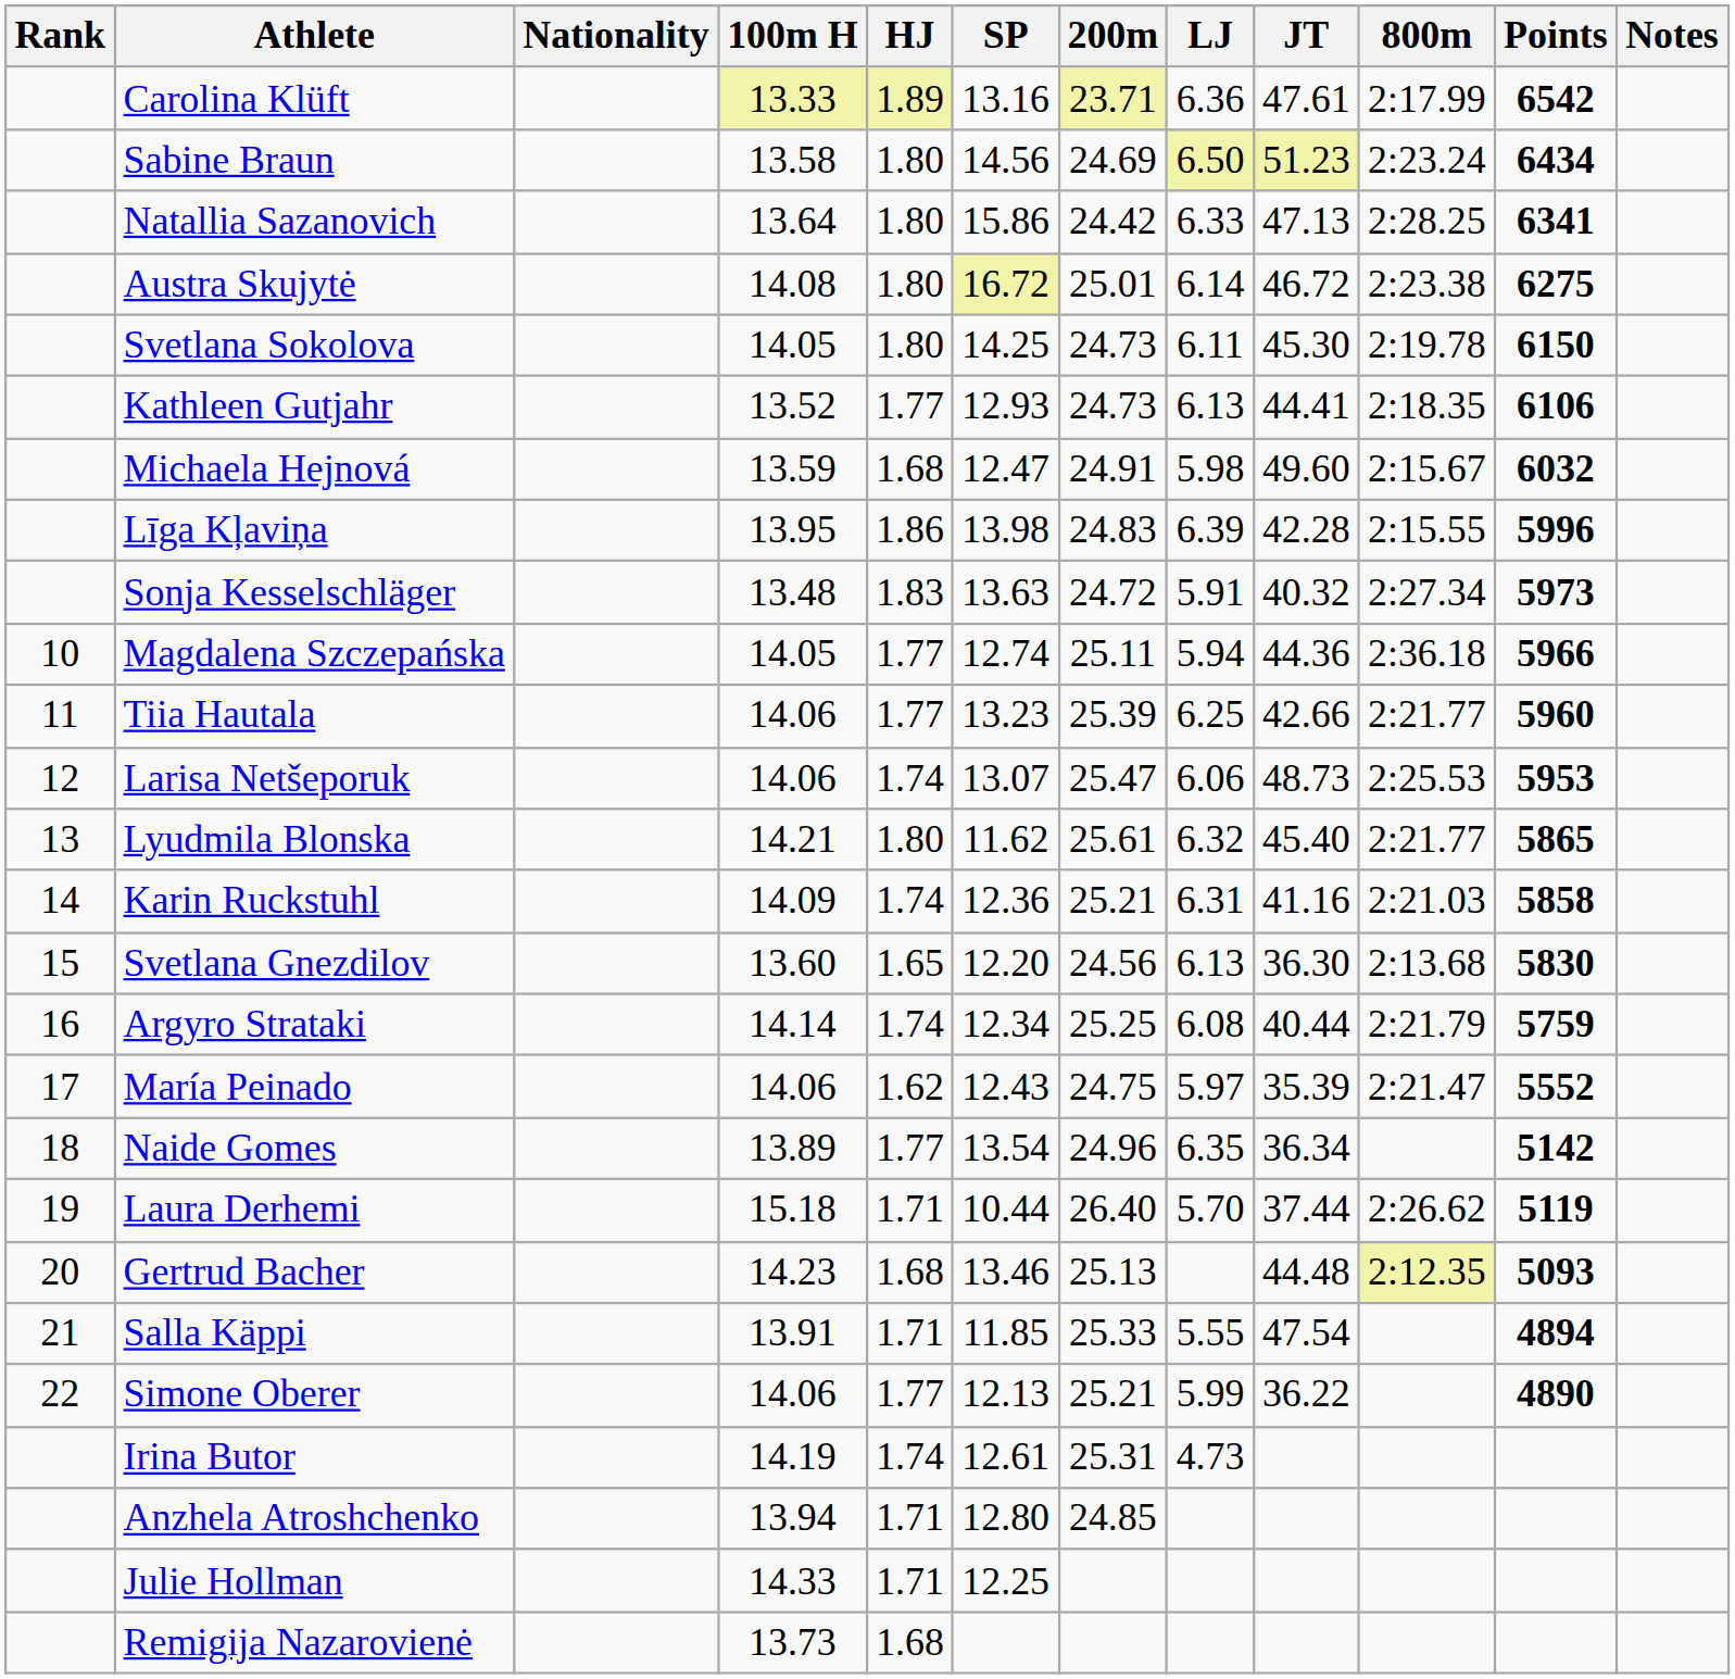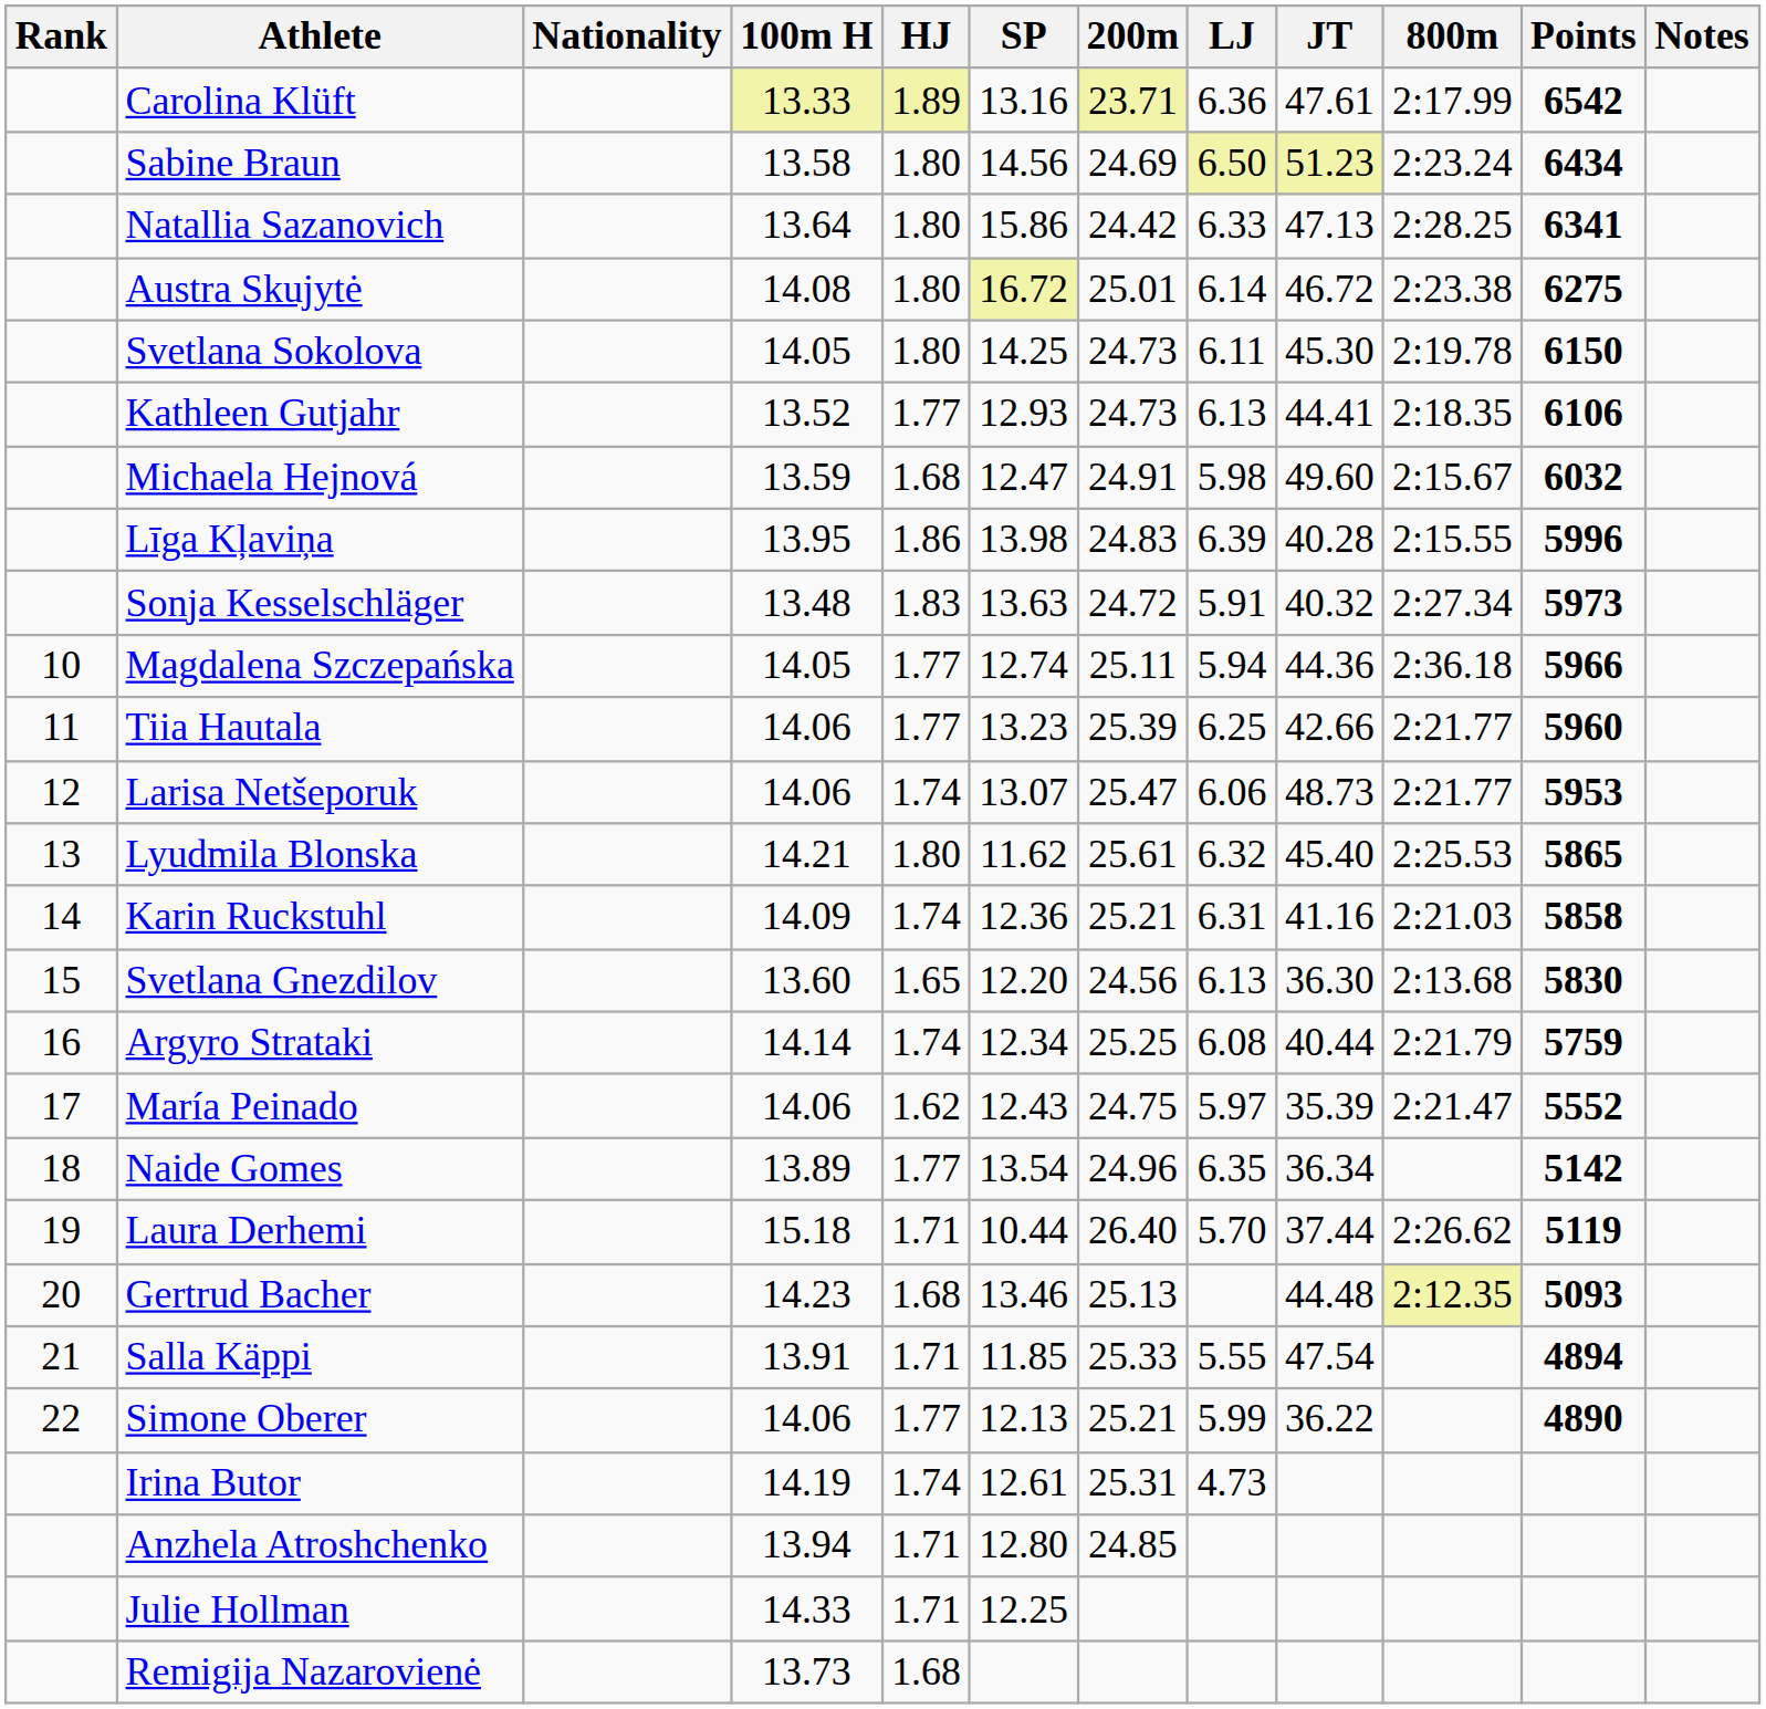 <table class="wikitable sortable" style=" text-align:center;">
 <tr>
 <th>Rank</th>
 <th>Athlete</th>
 <th>Nationality</th>
 <th>100m H</th>
 <th>HJ</th>
 <th>SP</th>
 <th>200m</th>
 <th>LJ</th>
 <th>JT</th>
 <th>800m</th>
 <th>Points</th>
 <th>Notes</th>
 </tr>
 <tr>
 <td></td>
 <td align=left><a href='#'>Carolina Klüft</a></td>
 <td align=left></td>
 <td bgcolor=#F2F5A9>13.33</td>
 <td bgcolor=#F2F5A9>1.89</td>
 <td>13.16</td>
 <td bgcolor=#F2F5A9>23.71</td>
 <td>6.36</td>
 <td>47.61</td>
 <td>2:17.99</td>
 <td><strong>6542</strong></td>
 <td></td>
 </tr>
 <tr>
 <td></td>
 <td align=left><a href='#'>Sabine Braun</a></td>
 <td align=left></td>
 <td>13.58</td>
 <td>1.80</td>
 <td>14.56</td>
 <td>24.69</td>
 <td bgcolor=#F2F5A9>6.50</td>
 <td bgcolor=#F2F5A9>51.23</td>
 <td>2:23.24</td>
 <td><strong>6434</strong></td>
 <td></td>
 </tr>
 <tr>
 <td></td>
 <td align=left><a href='#'>Natallia Sazanovich</a></td>
 <td align=left></td>
 <td>13.64</td>
 <td>1.80</td>
 <td>15.86</td>
 <td>24.42</td>
 <td>6.33</td>
 <td>47.13</td>
 <td>2:28.25</td>
 <td><strong>6341</strong></td>
 <td></td>
 </tr>
 <tr>
 <td></td>
 <td align=left><a href='#'>Austra Skujytė</a></td>
 <td align=left></td>
 <td>14.08</td>
 <td>1.80</td>
 <td bgcolor=#F2F5A9>16.72</td>
 <td>25.01</td>
 <td>6.14</td>
 <td>46.72</td>
 <td>2:23.38</td>
 <td><strong>6275</strong></td>
 <td></td>
 </tr>
 <tr>
 <td></td>
 <td align=left><a href='#'>Svetlana Sokolova</a></td>
 <td align=left></td>
 <td>14.05</td>
 <td>1.80</td>
 <td>14.25</td>
 <td>24.73</td>
 <td>6.11</td>
 <td>45.30</td>
 <td>2:19.78</td>
 <td><strong>6150</strong></td>
 <td></td>
 </tr>
 <tr>
 <td></td>
 <td align=left><a href='#'>Kathleen Gutjahr</a></td>
 <td align=left></td>
 <td>13.52</td>
 <td>1.77</td>
 <td>12.93</td>
 <td>24.73</td>
 <td>6.13</td>
 <td>44.41</td>
 <td>2:18.35</td>
 <td><strong>6106</strong></td>
 <td></td>
 </tr>
 <tr>
 <td></td>
 <td align=left><a href='#'>Michaela Hejnová</a></td>
 <td align=left></td>
 <td>13.59</td>
 <td>1.68</td>
 <td>12.47</td>
 <td>24.91</td>
 <td>5.98</td>
 <td>49.60</td>
 <td>2:15.67</td>
 <td><strong>6032</strong></td>
 <td></td>
 </tr>
 <tr>
 <td></td>
 <td align=left><a href='#'>Līga Kļaviņa</a></td>
 <td align=left></td>
 <td>13.95</td>
 <td>1.86</td>
 <td>13.98</td>
 <td>24.83</td>
 <td>6.39</td>
-<td>42.28</td>
+<td>40.28</td>
 <td>2:15.55</td>
 <td><strong>5996</strong></td>
 <td></td>
 </tr>
 <tr>
 <td></td>
 <td align=left><a href='#'>Sonja Kesselschläger</a></td>
 <td align=left></td>
 <td>13.48</td>
 <td>1.83</td>
 <td>13.63</td>
 <td>24.72</td>
 <td>5.91</td>
 <td>40.32</td>
 <td>2:27.34</td>
 <td><strong>5973</strong></td>
 <td></td>
 </tr>
 <tr>
 <td>10</td>
 <td align=left><a href='#'>Magdalena Szczepańska</a></td>
 <td align=left></td>
 <td>14.05</td>
 <td>1.77</td>
 <td>12.74</td>
 <td>25.11</td>
 <td>5.94</td>
 <td>44.36</td>
 <td>2:36.18</td>
 <td><strong>5966</strong></td>
 <td></td>
 </tr>
 <tr>
 <td>11</td>
 <td align=left><a href='#'>Tiia Hautala</a></td>
 <td align=left></td>
 <td>14.06</td>
 <td>1.77</td>
 <td>13.23</td>
 <td>25.39</td>
 <td>6.25</td>
 <td>42.66</td>
 <td>2:21.77</td>
 <td><strong>5960</strong></td>
 <td></td>
 </tr>
 <tr>
 <td>12</td>
 <td align=left><a href='#'>Larisa Netšeporuk</a></td>
 <td align=left></td>
 <td>14.06</td>
 <td>1.74</td>
 <td>13.07</td>
 <td>25.47</td>
 <td>6.06</td>
 <td>48.73</td>
-<td>2:25.53</td>
+<td>2:21.77</td>
 <td><strong>5953</strong></td>
 <td></td>
 </tr>
 <tr>
 <td>13</td>
 <td align=left><a href='#'>Lyudmila Blonska</a></td>
 <td align=left></td>
 <td>14.21</td>
 <td>1.80</td>
 <td>11.62</td>
 <td>25.61</td>
 <td>6.32</td>
 <td>45.40</td>
-<td>2:21.77</td>
+<td>2:25.53</td>
 <td><strong>5865</strong></td>
 <td></td>
 </tr>
 <tr>
 <td>14</td>
 <td align=left><a href='#'>Karin Ruckstuhl</a></td>
 <td align=left></td>
 <td>14.09</td>
 <td>1.74</td>
 <td>12.36</td>
 <td>25.21</td>
 <td>6.31</td>
 <td>41.16</td>
 <td>2:21.03</td>
 <td><strong>5858</strong></td>
 <td></td>
 </tr>
 <tr>
 <td>15</td>
 <td align=left><a href='#'>Svetlana Gnezdilov</a></td>
 <td align=left></td>
 <td>13.60</td>
 <td>1.65</td>
 <td>12.20</td>
 <td>24.56</td>
 <td>6.13</td>
 <td>36.30</td>
 <td>2:13.68</td>
 <td><strong>5830</strong></td>
 <td></td>
 </tr>
 <tr>
 <td>16</td>
 <td align=left><a href='#'>Argyro Strataki</a></td>
 <td align=left></td>
 <td>14.14</td>
 <td>1.74</td>
 <td>12.34</td>
 <td>25.25</td>
 <td>6.08</td>
 <td>40.44</td>
 <td>2:21.79</td>
 <td><strong>5759</strong></td>
 <td></td>
 </tr>
 <tr>
 <td>17</td>
 <td align=left><a href='#'>María Peinado</a></td>
 <td align=left></td>
 <td>14.06</td>
 <td>1.62</td>
 <td>12.43</td>
 <td>24.75</td>
 <td>5.97</td>
 <td>35.39</td>
 <td>2:21.47</td>
 <td><strong>5552</strong></td>
 <td></td>
 </tr>
 <tr>
 <td>18</td>
 <td align=left><a href='#'>Naide Gomes</a></td>
 <td align=left></td>
 <td>13.89</td>
 <td>1.77</td>
 <td>13.54</td>
 <td>24.96</td>
 <td>6.35</td>
 <td>36.34</td>
 <td></td>
 <td><strong>5142</strong></td>
 <td></td>
 </tr>
 <tr>
 <td>19</td>
 <td align=left><a href='#'>Laura Derhemi</a></td>
 <td align=left></td>
 <td>15.18</td>
 <td>1.71</td>
 <td>10.44</td>
 <td>26.40</td>
 <td>5.70</td>
 <td>37.44</td>
 <td>2:26.62</td>
 <td><strong>5119</strong></td>
 <td></td>
 </tr>
 <tr>
 <td>20</td>
 <td align=left><a href='#'>Gertrud Bacher</a></td>
 <td align=left></td>
 <td>14.23</td>
 <td>1.68</td>
 <td>13.46</td>
 <td>25.13</td>
 <td></td>
 <td>44.48</td>
 <td bgcolor=#F2F5A9>2:12.35</td>
 <td><strong>5093</strong></td>
 <td></td>
 </tr>
 <tr>
 <td>21</td>
 <td align=left><a href='#'>Salla Käppi</a></td>
 <td align=left></td>
 <td>13.91</td>
 <td>1.71</td>
 <td>11.85</td>
 <td>25.33</td>
 <td>5.55</td>
 <td>47.54</td>
 <td></td>
 <td><strong>4894</strong></td>
 <td></td>
 </tr>
 <tr>
 <td>22</td>
 <td align=left><a href='#'>Simone Oberer</a></td>
 <td align=left></td>
 <td>14.06</td>
 <td>1.77</td>
 <td>12.13</td>
 <td>25.21</td>
 <td>5.99</td>
 <td>36.22</td>
 <td></td>
 <td><strong>4890</strong></td>
 <td></td>
 </tr>
 <tr>
 <td></td>
 <td align=left><a href='#'>Irina Butor</a></td>
 <td align=left></td>
 <td>14.19</td>
 <td>1.74</td>
 <td>12.61</td>
 <td>25.31</td>
 <td>4.73</td>
 <td></td>
 <td></td>
 <td><strong></strong></td>
 <td></td>
 </tr>
 <tr>
 <td></td>
 <td align=left><a href='#'>Anzhela Atroshchenko</a></td>
 <td align=left></td>
 <td>13.94</td>
 <td>1.71</td>
 <td>12.80</td>
 <td>24.85</td>
 <td></td>
 <td></td>
 <td></td>
 <td><strong></strong></td>
 <td></td>
 </tr>
 <tr>
 <td></td>
 <td align=left><a href='#'>Julie Hollman</a></td>
 <td align=left></td>
 <td>14.33</td>
 <td>1.71</td>
 <td>12.25</td>
 <td></td>
 <td></td>
 <td></td>
 <td></td>
 <td><strong></strong></td>
 <td></td>
 </tr>
 <tr>
 <td></td>
 <td align=left><a href='#'>Remigija Nazarovienė</a></td>
 <td align=left></td>
 <td>13.73</td>
 <td>1.68</td>
 <td></td>
 <td></td>
 <td></td>
 <td></td>
 <td></td>
 <td><strong></strong></td>
 <td></td>
 </tr>
 </table>
